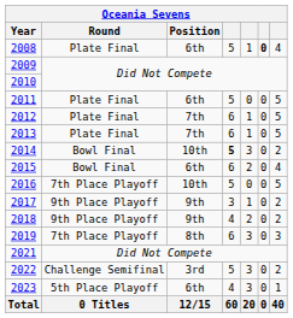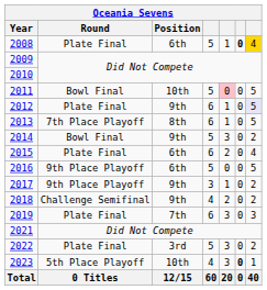 <table class="wikitable" style="text-align: center;">
 <tr>
 <th colspan="7"><a href='#'>Oceania Sevens</a></th>
 </tr>
 <tr>
 <th>Year</th>
 <th>Round</th>
 <th>Position</th>
 <th></th>
 <th></th>
 <th></th>
 <th></th>
 </tr>
 <tr>
 <td> <a href='#'>2008</a></td>
 <td>Plate Final</td>
 <td>6th</td>
 <td>5</td>
 <td>1</td>
 <td><strong>0</strong></td>
-<td>4</td>
+<td style="background: gold;">4</td>
 </tr>
 <tr>
 <td> <a href='#'>2009</a></td>
 <td colspan="6" rowspan="2"><em>Did Not Compete</em></td>
 </tr>
 <tr>
 <td> <a href='#'>2010</a></td>
 </tr>
 <tr>
 <td> <a href='#'>2011</a></td>
-<td>Plate Final</td>
-<td>6th</td>
+<td>Bowl Final</td>
+<td>10th</td>
 <td>5</td>
-<td>0</td>
+<td style="background: pink;">0</td>
 <td>0</td>
 <td>5</td>
 </tr>
 <tr>
 <td> <a href='#'>2012</a></td>
 <td>Plate Final</td>
-<td>7th</td>
+<td>9th</td>
 <td>6</td>
 <td>1</td>
 <td>0</td>
-<td>5</td>
+<td style="background: lavender;">5</td>
 </tr>
 <tr>
 <td> <a href='#'>2013</a></td>
-<td>Plate Final</td>
-<td>7th</td>
+<td>7th Place Playoff</td>
+<td>8th</td>
 <td>6</td>
 <td>1</td>
 <td>0</td>
 <td>5</td>
 </tr>
 <tr>
 <td> <a href='#'>2014</a></td>
 <td>Bowl Final</td>
-<td>10th</td>
-<td><strong>5</strong></td>
+<td>9th</td>
+<td>5</td>
 <td>3</td>
 <td>0</td>
 <td>2</td>
 </tr>
 <tr>
 <td> <a href='#'>2015</a></td>
-<td>Bowl Final</td>
+<td>Plate Final</td>
 <td>6th</td>
 <td>6</td>
 <td>2</td>
 <td>0</td>
 <td>4</td>
 </tr>
 <tr>
 <td> <a href='#'>2016</a></td>
-<td>7th Place Playoff</td>
-<td>10th</td>
+<td>9th Place Playoff</td>
+<td>6th</td>
 <td>5</td>
 <td>0</td>
 <td>0</td>
 <td>5</td>
 </tr>
 <tr>
 <td> <a href='#'>2017</a></td>
 <td>9th Place Playoff</td>
 <td>9th </td>
 <td>3</td>
 <td>1</td>
 <td>0</td>
 <td>2</td>
 </tr>
 <tr>
 <td> <a href='#'>2018</a></td>
-<td>9th Place Playoff</td>
+<td>Challenge Semifinal</td>
 <td>9th</td>
 <td>4</td>
 <td>2</td>
 <td>0</td>
 <td>2</td>
 </tr>
 <tr>
 <td> <a href='#'>2019</a></td>
-<td>7th Place Playoff</td>
-<td>8th</td>
+<td>Plate Final</td>
+<td>7th</td>
 <td>6</td>
 <td>3</td>
 <td>0</td>
 <td>3</td>
 </tr>
 <tr>
 <td> <a href='#'>2021</a></td>
 <td colspan="6"><em>Did Not Compete</em></td>
 </tr>
 <tr>
 <td> <a href='#'>2022</a></td>
-<td>Challenge Semifinal</td>
+<td>Plate Final</td>
 <td>3rd </td>
 <td>5</td>
 <td>3</td>
 <td>0</td>
 <td>2</td>
 </tr>
 <tr>
 <td> <a href='#'>2023</a></td>
 <td>5th Place Playoff</td>
-<td>6th</td>
+<td>10th</td>
 <td>4</td>
 <td>3</td>
-<td>0</td>
+<td><strong>0</strong></td>
 <td>1</td>
 </tr>
 <tr>
 <th>Total</th>
 <th>0 Titles</th>
 <th>12/15</th>
 <th>60</th>
 <th>20</th>
 <th>0</th>
 <th>40</th>
 </tr>
 </table>
